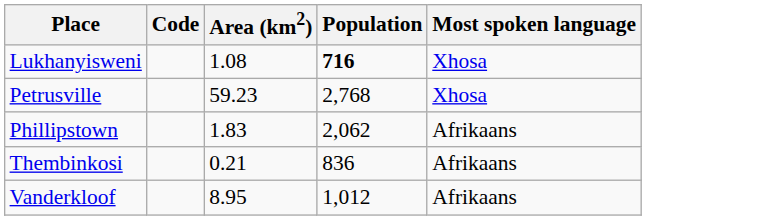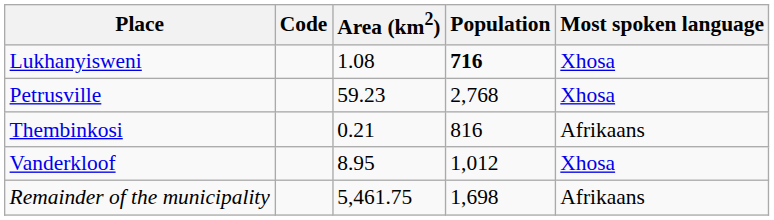 <table class="wikitable sortable">
 <tr>
 <th>Place</th>
 <th>Code</th>
 <th>Area (km<sup>2</sup>)</th>
 <th>Population</th>
 <th>Most spoken language</th>
 </tr>
 <tr>
 <td><a href='#'>Lukhanyisweni</a></td>
 <td></td>
 <td>1.08</td>
 <td><strong>716</strong></td>
 <td><a href='#'>Xhosa</a></td>
 </tr>
 <tr>
 <td><a href='#'>Petrusville</a></td>
 <td></td>
 <td>59.23</td>
 <td>2,768</td>
 <td><a href='#'>Xhosa</a></td>
 </tr>
 <tr>
-<td><a href='#'>Phillipstown</a></td>
-<td></td>
-<td>1.83</td>
-<td>2,062</td>
-<td>Afrikaans</td>
-</tr>
-<tr>
 <td><a href='#'>Thembinkosi</a></td>
 <td></td>
 <td>0.21</td>
-<td>836</td>
+<td>816</td>
 <td>Afrikaans</td>
 </tr>
 <tr>
 <td><a href='#'>Vanderkloof</a></td>
 <td></td>
 <td>8.95</td>
 <td>1,012</td>
+<td><a href='#'>Xhosa</a></td>
+</tr>
+<tr>
+<td><em>Remainder of the municipality</em></td>
+<td></td>
+<td>5,461.75</td>
+<td>1,698</td>
 <td>Afrikaans</td>
 </tr>
 </table>
